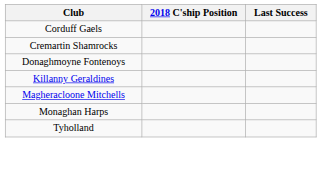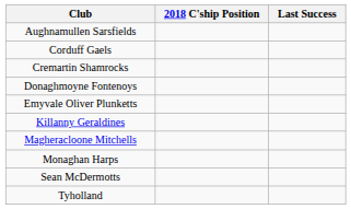 <table class="wikitable sortable" style="font-size: 95%; text-align:center; margin: 1em auto;">
 <tr>
 <th scope="col" width="200">Club</th>
 <th scope="col" width="150"><a href='#'>2018</a> C'ship Position</th>
 <th scope="col" width="100">Last Success</th>
+</tr>
+<tr>
+<td> Aughnamullen Sarsfields</td>
+<td align="center"></td>
+<td align="center"></td>
 </tr>
 <tr>
 <td> Corduff Gaels</td>
 <td align="center"></td>
 <td align="center"></td>
 </tr>
 <tr>
 <td> Cremartin Shamrocks</td>
 <td align="center"></td>
 <td align="center"></td>
 </tr>
 <tr>
 <td> Donaghmoyne Fontenoys</td>
+<td align="center"></td>
+<td align="center"></td>
+</tr>
+<tr>
+<td> Emyvale Oliver Plunketts</td>
 <td align="center"></td>
 <td align="center"></td>
 </tr>
 <tr>
 <td> <a href='#'>Killanny Geraldines</a></td>
 <td align="center"></td>
 <td align="center"></td>
 </tr>
 <tr>
 <td> <a href='#'>Magheracloone Mitchells</a></td>
 <td align="center"></td>
 <td align="center"></td>
 </tr>
 <tr>
 <td> Monaghan Harps</td>
 <td align="center"></td>
 <td align="center"></td>
 </tr>
 <tr>
+<td> Sean McDermotts</td>
+<td align="center"></td>
+<td align="center"></td>
+</tr>
+<tr>
 <td> Tyholland</td>
 <td align="center"></td>
 <td align="center"></td>
 </tr>
 </table>
